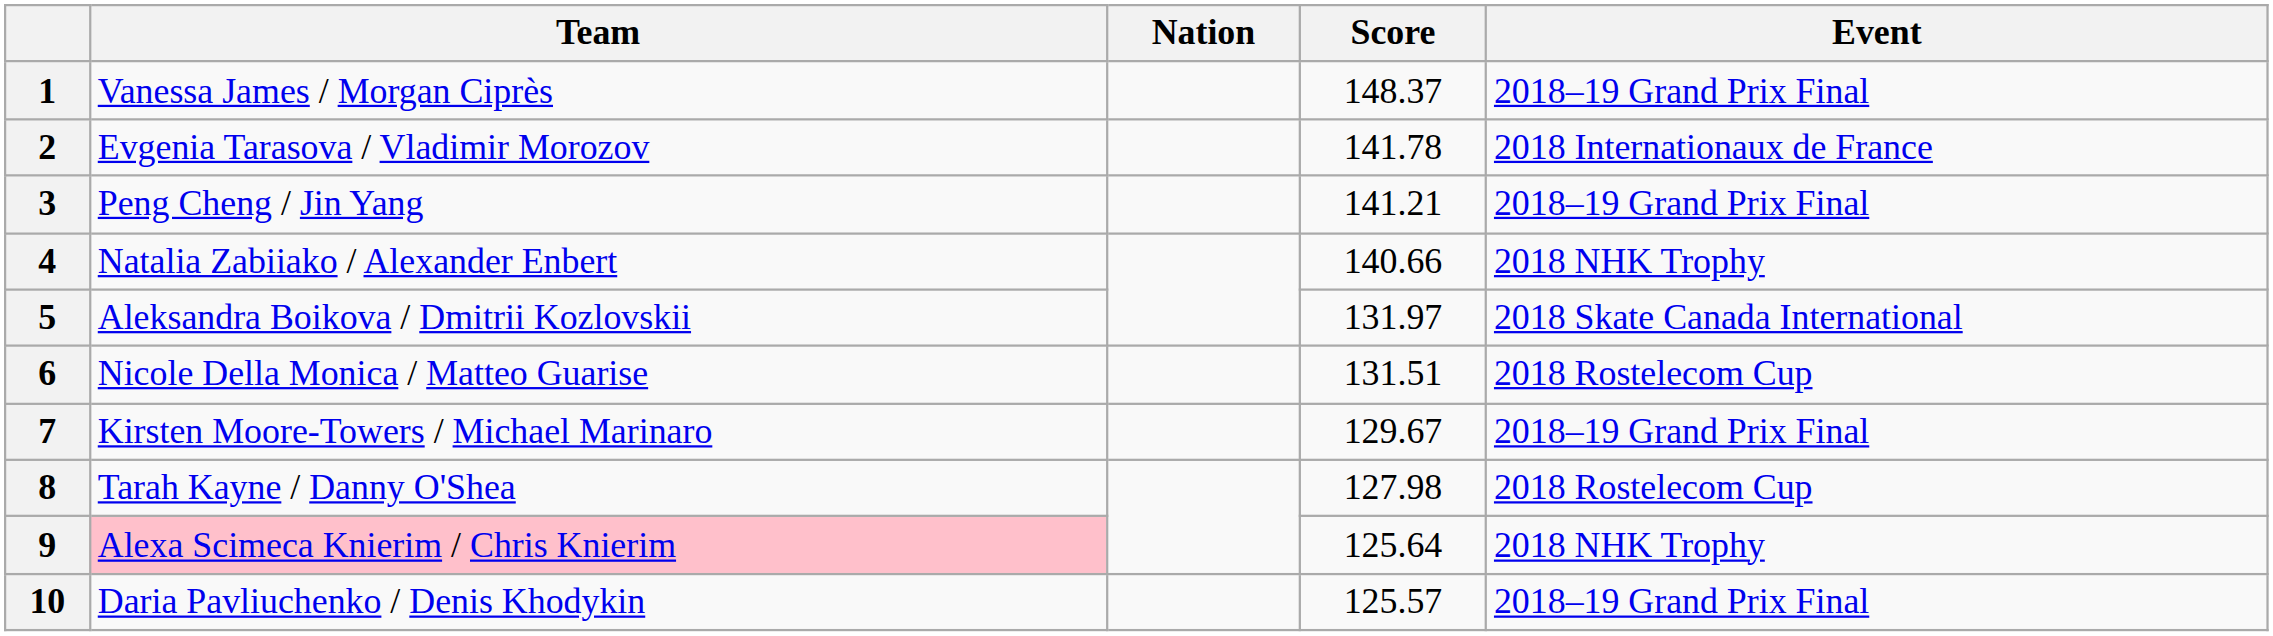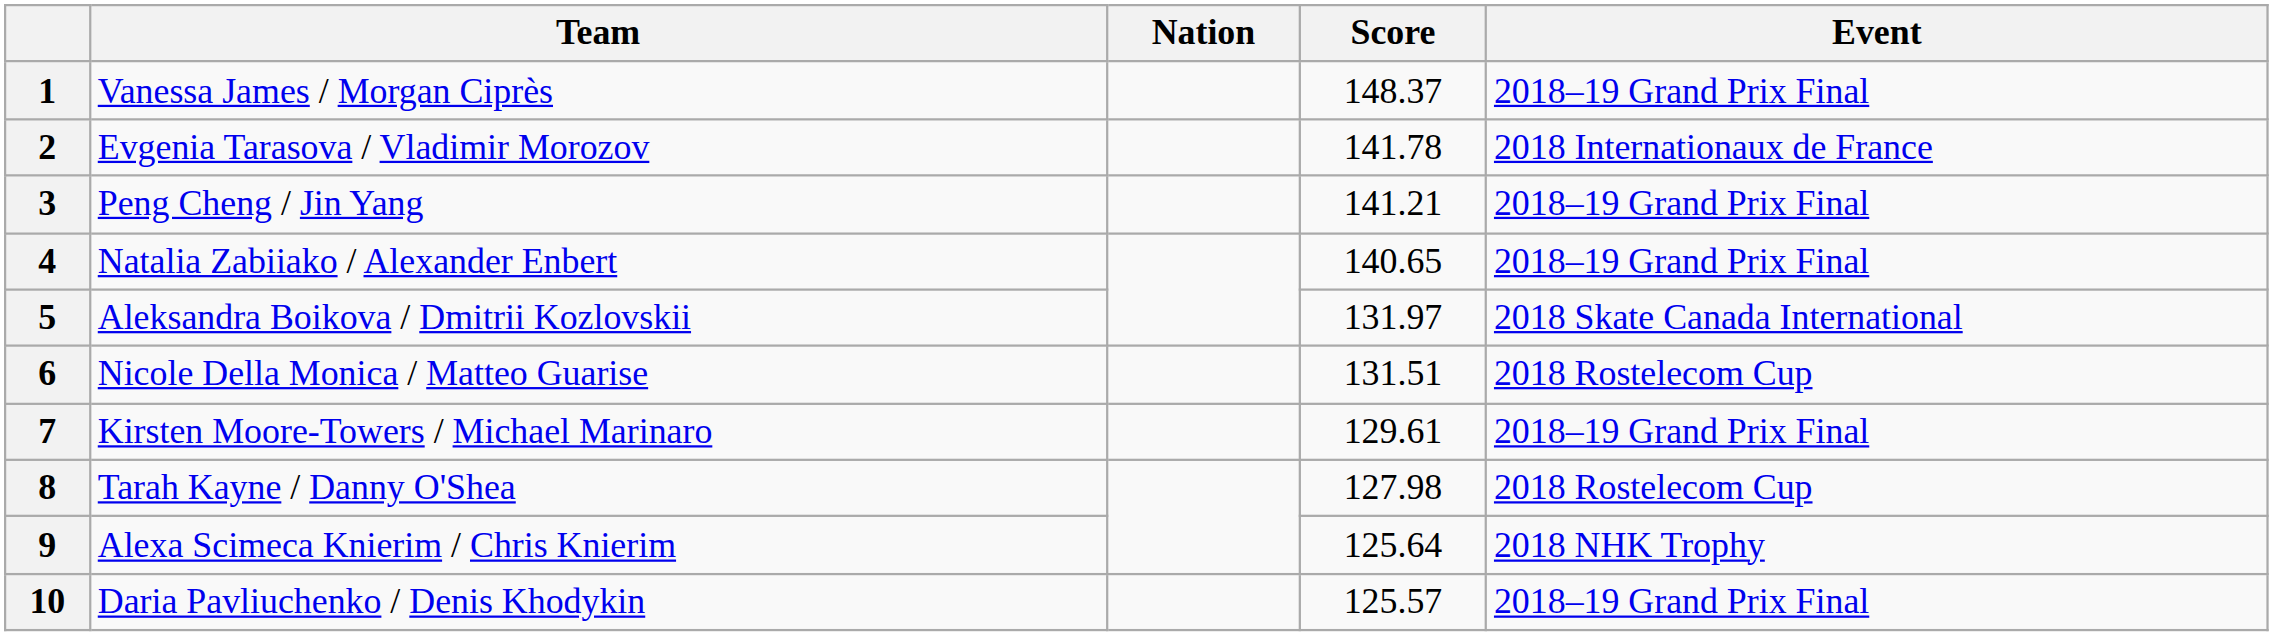 <table class="wikitable sortable" style="text-align:left; width:80%">
 <tr>
 <th scope="col"></th>
 <th scope="col">Team</th>
 <th scope="col">Nation</th>
 <th scope="col">Score</th>
 <th scope="col">Event</th>
 </tr>
 <tr>
 <th scope="row">1</th>
 <td><a href='#'>Vanessa James</a> / <a href='#'>Morgan Ciprès</a></td>
 <td></td>
 <td style="text-align:center;">148.37</td>
 <td><a href='#'>2018–19 Grand Prix Final</a></td>
 </tr>
 <tr>
 <th scope="row">2</th>
 <td><a href='#'>Evgenia Tarasova</a> / <a href='#'>Vladimir Morozov</a></td>
 <td></td>
 <td style="text-align:center;">141.78</td>
 <td><a href='#'>2018 Internationaux de France</a></td>
 </tr>
 <tr>
 <th scope="row">3</th>
 <td><a href='#'>Peng Cheng</a> / <a href='#'>Jin Yang</a></td>
 <td></td>
 <td style="text-align:center;">141.21</td>
 <td><a href='#'>2018–19 Grand Prix Final</a></td>
 </tr>
 <tr>
 <th scope="row">4</th>
 <td><a href='#'>Natalia Zabiiako</a> / <a href='#'>Alexander Enbert</a></td>
 <td rowspan="2"></td>
-<td style="text-align:center;">140.66</td>
-<td><a href='#'>2018 NHK Trophy</a></td>
+<td style="text-align:center;">140.65</td>
+<td><a href='#'>2018–19 Grand Prix Final</a></td>
 </tr>
 <tr>
 <th scope="row">5</th>
 <td><a href='#'>Aleksandra Boikova</a> / <a href='#'>Dmitrii Kozlovskii</a></td>
 <td style="text-align:center;">131.97</td>
 <td><a href='#'>2018 Skate Canada International</a></td>
 </tr>
 <tr>
 <th scope="row">6</th>
 <td><a href='#'>Nicole Della Monica</a> / <a href='#'>Matteo Guarise</a></td>
 <td></td>
 <td style="text-align:center;">131.51</td>
 <td><a href='#'>2018 Rostelecom Cup</a></td>
 </tr>
 <tr>
 <th scope="row">7</th>
 <td><a href='#'>Kirsten Moore-Towers</a> / <a href='#'>Michael Marinaro</a></td>
 <td></td>
-<td style="text-align:center;">129.67</td>
+<td style="text-align:center;">129.61</td>
 <td><a href='#'>2018–19 Grand Prix Final</a></td>
 </tr>
 <tr>
 <th scope="row">8</th>
 <td><a href='#'>Tarah Kayne</a> / <a href='#'>Danny O'Shea</a></td>
 <td rowspan="2"></td>
 <td style="text-align:center;">127.98</td>
 <td><a href='#'>2018 Rostelecom Cup</a></td>
 </tr>
 <tr>
 <th scope="row">9</th>
-<td style="background: pink;"><a href='#'>Alexa Scimeca Knierim</a> / <a href='#'>Chris Knierim</a></td>
+<td><a href='#'>Alexa Scimeca Knierim</a> / <a href='#'>Chris Knierim</a></td>
 <td style="text-align:center;">125.64</td>
 <td><a href='#'>2018 NHK Trophy</a></td>
 </tr>
 <tr>
 <th scope="row">10</th>
 <td><a href='#'>Daria Pavliuchenko</a> / <a href='#'>Denis Khodykin</a></td>
 <td></td>
 <td style="text-align:center;">125.57</td>
 <td><a href='#'>2018–19 Grand Prix Final</a></td>
 </tr>
 </table>
